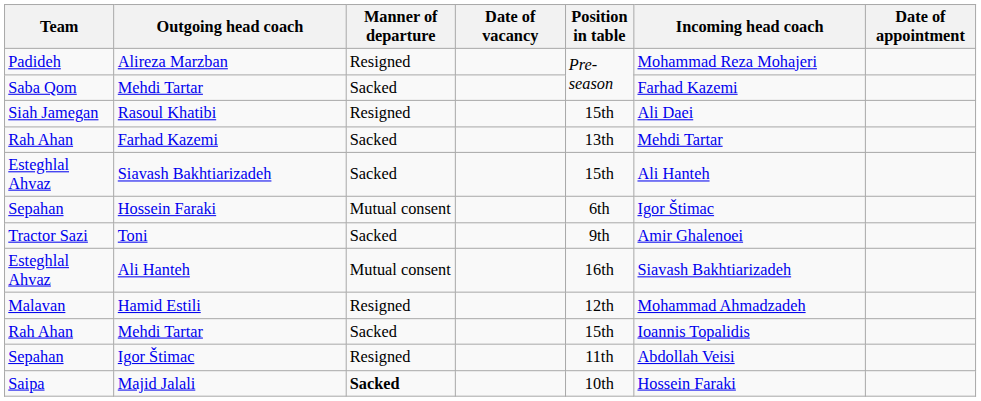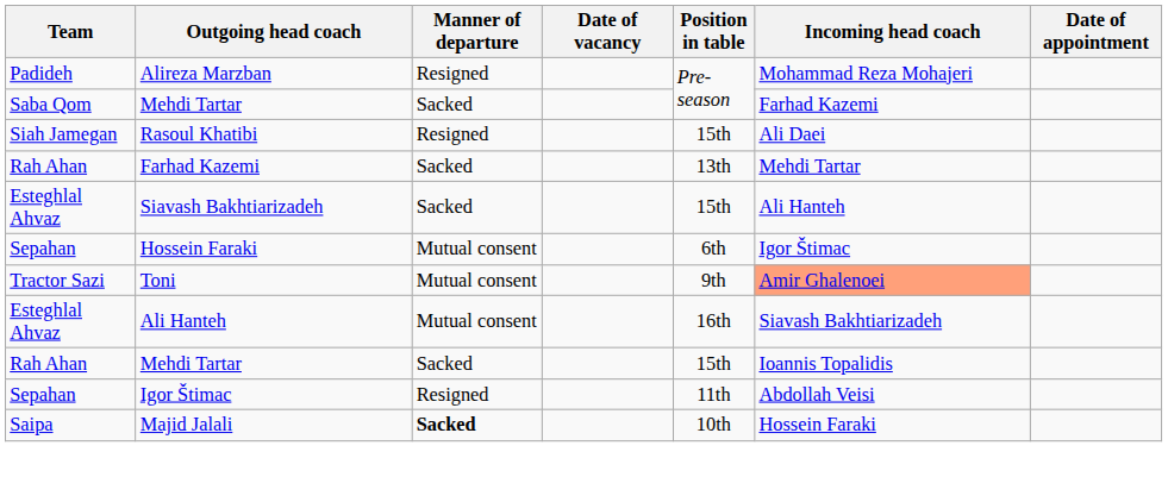 <table class="wikitable">
 <tr>
 <th width=100>Team</th>
 <th width=220>Outgoing head coach</th>
 <th width=100>Manner of departure</th>
 <th width=100>Date of vacancy</th>
 <th width=60>Position in table</th>
 <th width=220>Incoming head coach</th>
 <th width=100>Date of appointment</th>
 </tr>
 <tr>
 <td><a href='#'>Padideh</a></td>
 <td> <a href='#'>Alireza Marzban</a></td>
 <td>Resigned</td>
 <td></td>
 <td rowspan="2"><em>Pre-season</em></td>
 <td> <a href='#'>Mohammad Reza Mohajeri</a></td>
 <td></td>
 </tr>
 <tr>
 <td><a href='#'>Saba Qom</a></td>
 <td> <a href='#'>Mehdi Tartar</a></td>
 <td>Sacked</td>
 <td></td>
 <td> <a href='#'>Farhad Kazemi</a></td>
 <td></td>
 </tr>
 <tr>
 <td><a href='#'>Siah Jamegan</a></td>
 <td> <a href='#'>Rasoul Khatibi</a></td>
 <td>Resigned</td>
 <td></td>
 <td align="center">15th</td>
 <td> <a href='#'>Ali Daei</a></td>
 <td></td>
 </tr>
 <tr>
 <td><a href='#'>Rah Ahan</a></td>
 <td> <a href='#'>Farhad Kazemi</a></td>
 <td>Sacked</td>
 <td></td>
 <td align="center">13th</td>
 <td> <a href='#'>Mehdi Tartar</a></td>
 <td></td>
 </tr>
 <tr>
 <td><a href='#'>Esteghlal Ahvaz</a></td>
 <td> <a href='#'>Siavash Bakhtiarizadeh</a></td>
 <td>Sacked</td>
 <td></td>
 <td align="center">15th</td>
 <td> <a href='#'>Ali Hanteh</a></td>
 <td></td>
 </tr>
 <tr>
 <td><a href='#'>Sepahan</a></td>
 <td> <a href='#'>Hossein Faraki</a></td>
 <td>Mutual consent</td>
 <td></td>
 <td align="center">6th</td>
 <td> <a href='#'>Igor Štimac</a></td>
 <td></td>
 </tr>
 <tr>
 <td><a href='#'>Tractor Sazi</a></td>
 <td> <a href='#'>Toni</a></td>
-<td>Sacked</td>
+<td>Mutual consent</td>
 <td></td>
 <td align="center">9th</td>
-<td> <a href='#'>Amir Ghalenoei</a></td>
+<td style="background: lightsalmon;"> <a href='#'>Amir Ghalenoei</a></td>
 <td></td>
 </tr>
 <tr>
 <td><a href='#'>Esteghlal Ahvaz</a></td>
 <td> <a href='#'>Ali Hanteh</a></td>
 <td>Mutual consent</td>
 <td></td>
 <td align="center">16th</td>
 <td> <a href='#'>Siavash Bakhtiarizadeh</a></td>
-<td></td>
-</tr>
-<tr>
-<td><a href='#'>Malavan</a></td>
-<td> <a href='#'>Hamid Estili</a></td>
-<td>Resigned</td>
-<td></td>
-<td align="center">12th</td>
-<td> <a href='#'>Mohammad Ahmadzadeh</a></td>
 <td></td>
 </tr>
 <tr>
 <td><a href='#'>Rah Ahan</a></td>
 <td> <a href='#'>Mehdi Tartar</a></td>
 <td>Sacked</td>
 <td></td>
 <td align="center">15th</td>
 <td> <a href='#'>Ioannis Topalidis</a></td>
 <td></td>
 </tr>
 <tr>
 <td><a href='#'>Sepahan</a></td>
 <td> <a href='#'>Igor Štimac</a></td>
 <td>Resigned</td>
 <td></td>
 <td align="center">11th</td>
 <td> <a href='#'>Abdollah Veisi</a></td>
 <td></td>
 </tr>
 <tr>
 <td><a href='#'>Saipa</a></td>
 <td> <a href='#'>Majid Jalali</a></td>
 <td><strong>Sacked</strong></td>
 <td></td>
 <td align="center">10th</td>
 <td> <a href='#'>Hossein Faraki</a></td>
 <td></td>
 </tr>
 </table>
